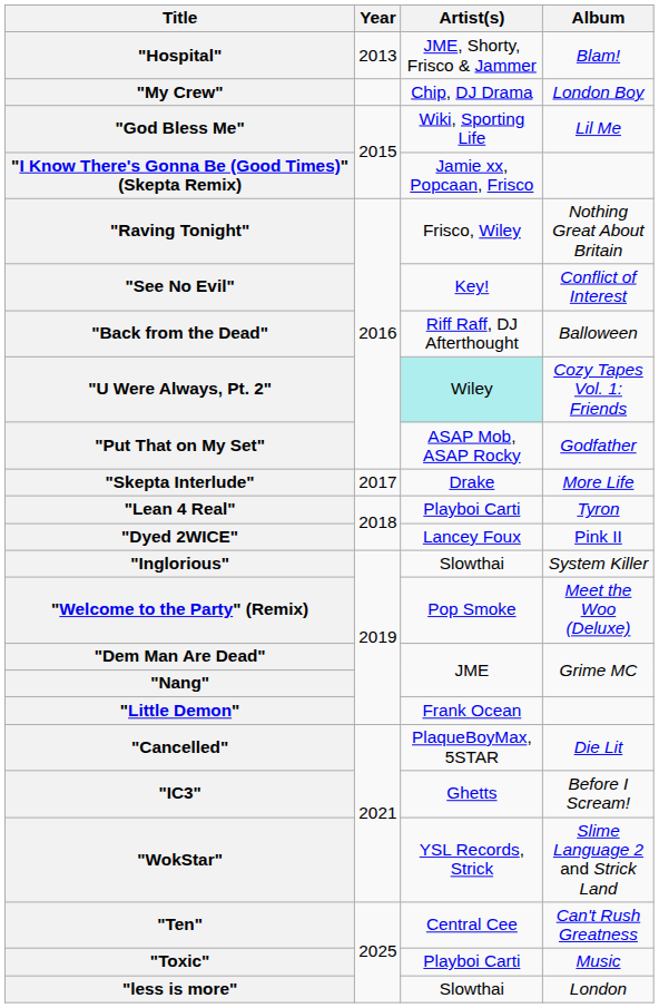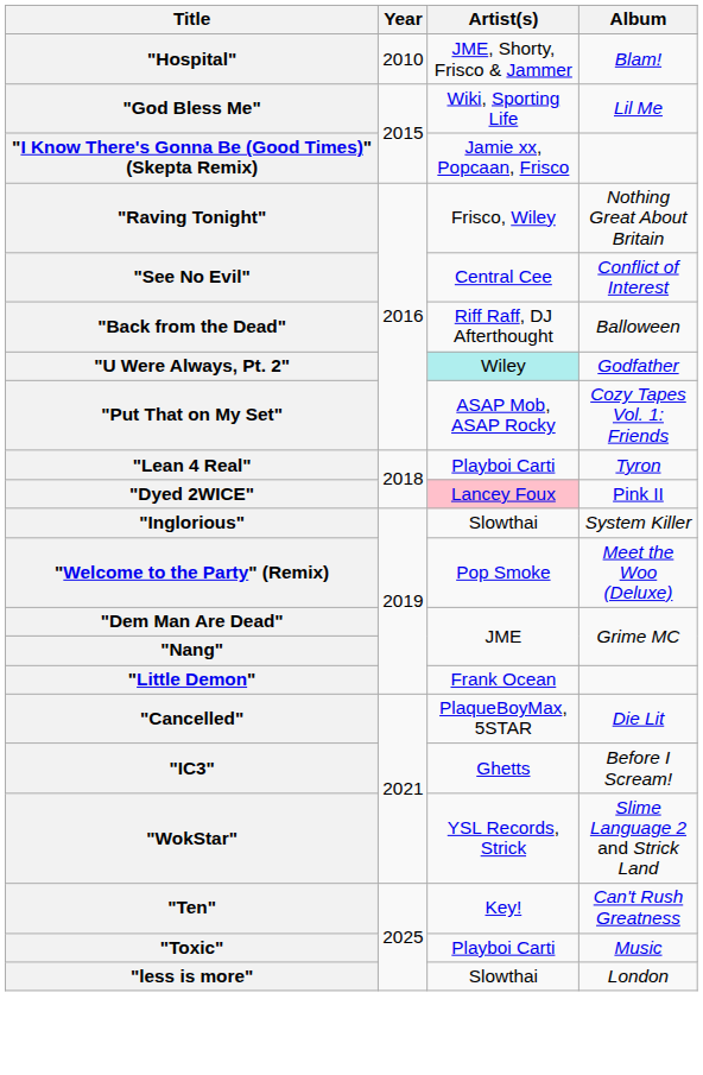 <table class="wikitable plainrowheaders" style="text-align:center;">
 <tr>
 <th scope="col" style="width:20em;">Title</th>
 <th scope="col" style="width:1em;">Year</th>
 <th scope="col">Artist(s)</th>
 <th scope="col">Album</th>
 </tr>
 <tr>
 <th scope="row">"Hospital"</th>
-<td>2013</td>
+<td>2010</td>
 <td><a href='#'>JME</a>, Shorty, Frisco & <a href='#'>Jammer</a></td>
 <td><em><a href='#'>Blam!</a></em></td>
-</tr>
-<tr>
-<th scope="row">"My Crew"</th>
-<td></td>
-<td><a href='#'>Chip</a>, <a href='#'>DJ Drama</a></td>
-<td><em><a href='#'>London Boy</a></em></td>
 </tr>
 <tr>
 <th scope="row">"God Bless Me"</th>
 <td rowspan="2">2015</td>
 <td><a href='#'>Wiki</a>, <a href='#'>Sporting Life</a></td>
 <td><em><a href='#'>Lil Me</a></em></td>
 </tr>
 <tr>
 <th scope="row">"<a href='#'>I Know There's Gonna Be (Good Times)</a>"<br>(Skepta Remix)</th>
 <td><a href='#'>Jamie xx</a>, <a href='#'>Popcaan</a>, <a href='#'>Frisco</a></td>
 <td></td>
 </tr>
 <tr>
 <th scope="row">"Raving Tonight"</th>
 <td rowspan="5">2016</td>
 <td>Frisco, <a href='#'>Wiley</a></td>
 <td><em>Nothing Great About Britain</em></td>
 </tr>
 <tr>
 <th scope="row">"See No Evil"</th>
-<td><a href='#'>Key!</a></td>
+<td><a href='#'>Central Cee</a></td>
 <td><em><a href='#'>Conflict of Interest</a></em></td>
 </tr>
 <tr>
 <th scope="row">"Back from the Dead"</th>
 <td><a href='#'>Riff Raff</a>, DJ Afterthought</td>
 <td><em>Balloween</em></td>
 </tr>
 <tr>
 <th scope="row">"U Were Always, Pt. 2"</th>
 <td style="background: paleturquoise;">Wiley</td>
-<td><em><a href='#'>Cozy Tapes Vol. 1: Friends</a></em></td>
+<td><em><a href='#'>Godfather</a></em></td>
 </tr>
 <tr>
 <th scope="row">"Put That on My Set"</th>
 <td><a href='#'>ASAP Mob</a>, <a href='#'>ASAP Rocky</a></td>
-<td><em><a href='#'>Godfather</a></em></td>
-</tr>
-<tr>
-<th scope="row">"Skepta Interlude"</th>
-<td>2017</td>
-<td><a href='#'>Drake</a></td>
-<td><em><a href='#'>More Life</a></em></td>
+<td><em><a href='#'>Cozy Tapes Vol. 1: Friends</a></em></td>
 </tr>
 <tr>
 <th scope="row">"Lean 4 Real"</th>
 <td rowspan="2">2018</td>
 <td><a href='#'>Playboi Carti</a></td>
 <td><em><a href='#'>Tyron</a></em></td>
 </tr>
 <tr>
 <th scope="row">"Dyed 2WICE"</th>
-<td><a href='#'>Lancey Foux</a></td>
+<td style="background: pink;"><a href='#'>Lancey Foux</a></td>
 <td><a href='#'>Pink II</a></td>
 </tr>
 <tr>
 <th scope="row">"Inglorious"</th>
 <td rowspan="5">2019</td>
 <td>Slowthai</td>
 <td><em>System Killer</em></td>
 </tr>
 <tr>
 <th scope="row">"<a href='#'>Welcome to the Party</a>" (Remix)</th>
 <td><a href='#'>Pop Smoke</a></td>
 <td><em><a href='#'>Meet the Woo (Deluxe)</a></em></td>
 </tr>
 <tr>
 <th scope="row">"Dem Man Are Dead"</th>
 <td rowspan="2">JME</td>
 <td rowspan="2"><em>Grime MC</em></td>
 </tr>
 <tr>
 <th scope="row">"Nang"</th>
 </tr>
 <tr>
 <th scope="row">"<a href='#'>Little Demon</a>"</th>
 <td><a href='#'>Frank Ocean</a></td>
 <td></td>
 </tr>
 <tr>
 <th scope="row">"Cancelled"</th>
 <td rowspan="3">2021</td>
 <td><a href='#'>PlaqueBoyMax</a>, 5STAR</td>
 <td><em><a href='#'>Die Lit</a></em></td>
 </tr>
 <tr>
 <th scope="row">"IC3"</th>
 <td><a href='#'>Ghetts</a></td>
 <td><em>Before I Scream!</em></td>
 </tr>
 <tr>
 <th scope="row">"WokStar"</th>
 <td><a href='#'>YSL Records</a>, <a href='#'>Strick</a></td>
 <td><em><a href='#'>Slime Language 2</a></em> and <em>Strick Land</em></td>
 </tr>
 <tr>
 <th scope="row">"Ten"</th>
 <td rowspan="3">2025</td>
-<td><a href='#'>Central Cee</a></td>
+<td><a href='#'>Key!</a></td>
 <td><em><a href='#'>Can't Rush Greatness</a></em></td>
 </tr>
 <tr>
 <th scope="row">"Toxic"</th>
 <td><a href='#'>Playboi Carti</a></td>
 <td><em><a href='#'> Music</a></em></td>
 </tr>
 <tr>
 <th scope="row">"less is more"</th>
 <td>Slowthai</td>
 <td><em>London</em></td>
 </tr>
 </table>
